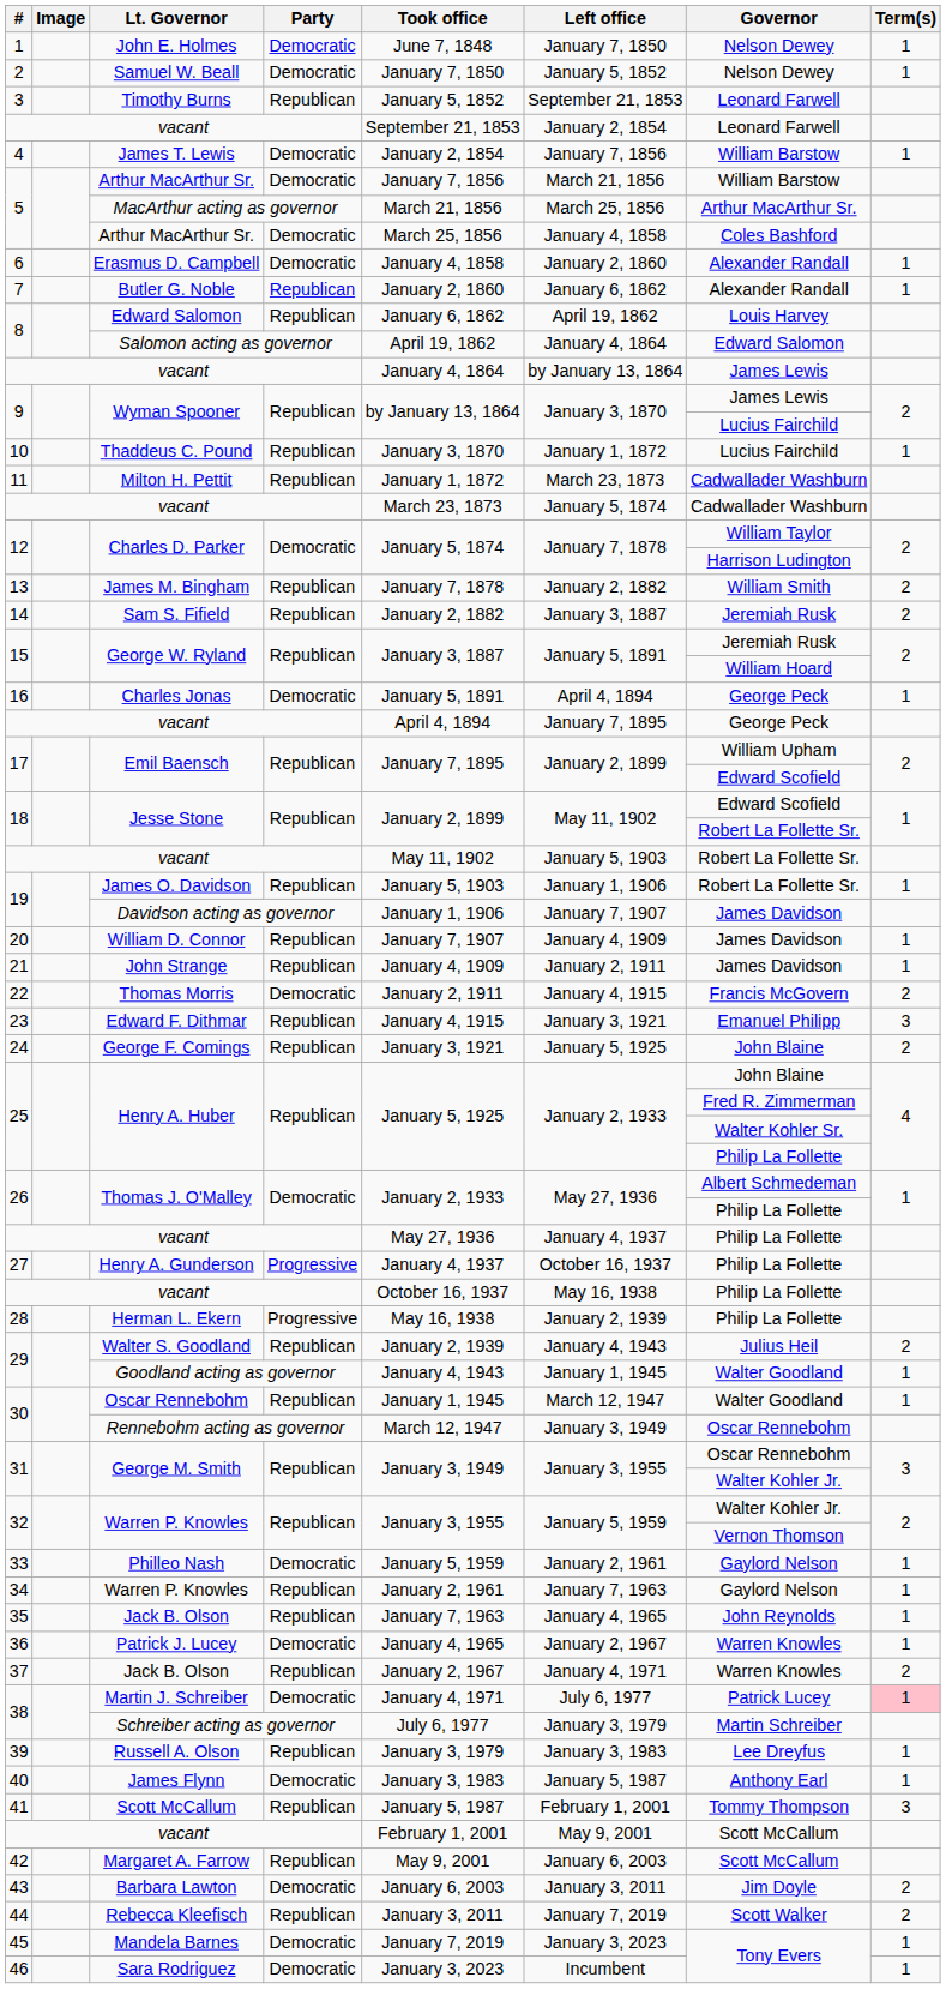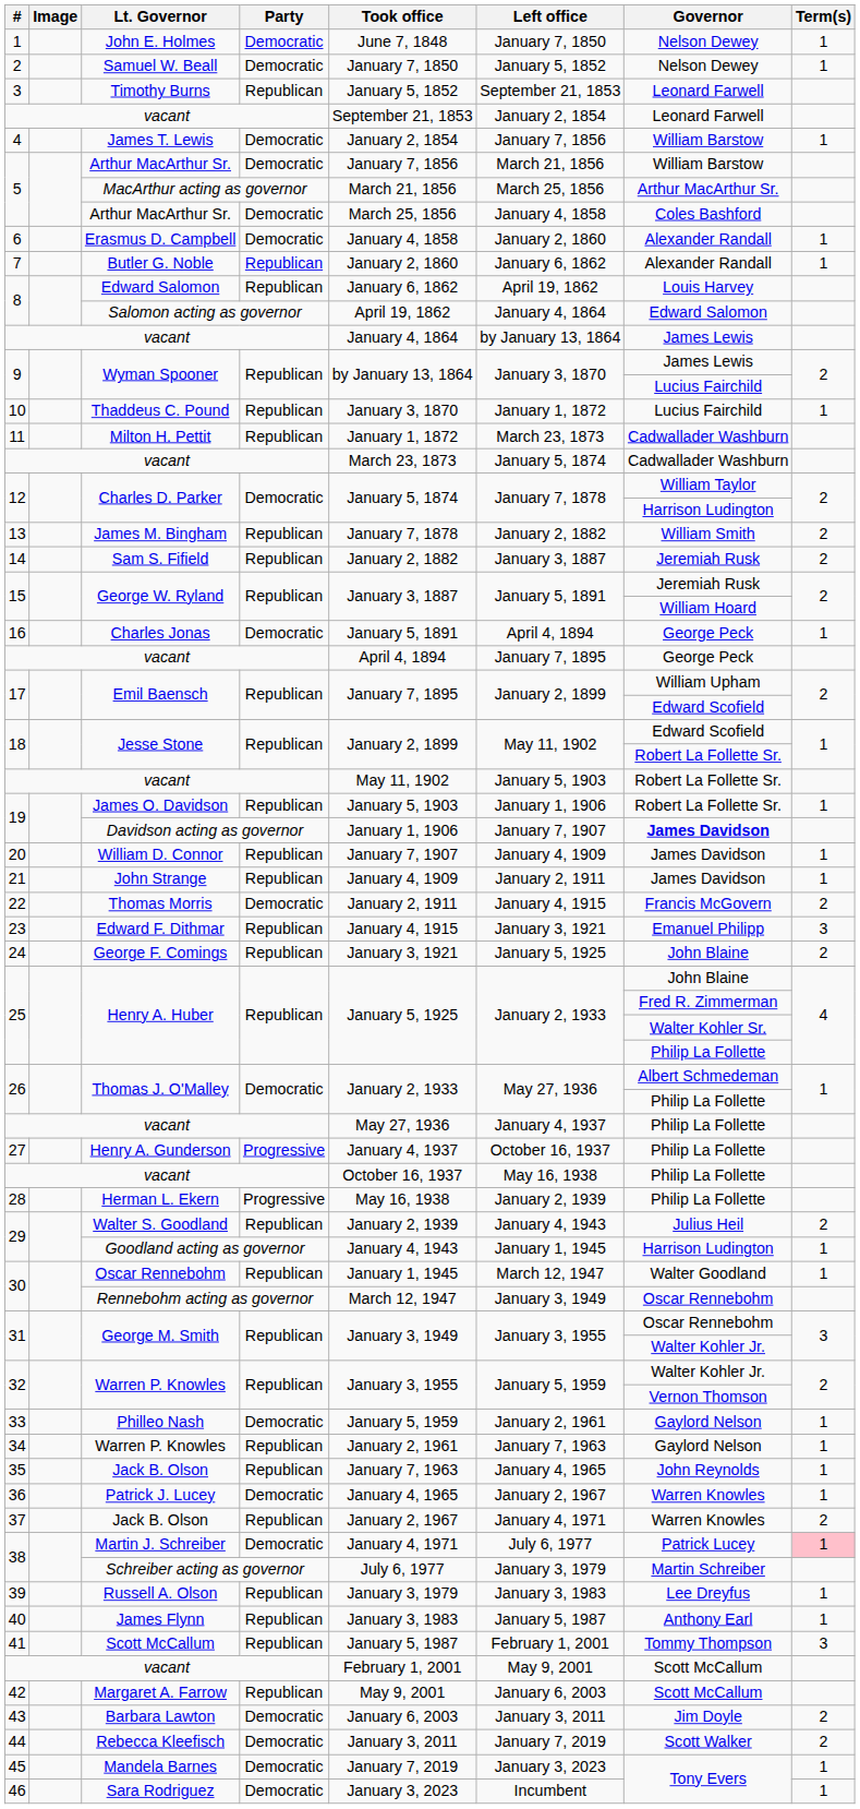 <table class="wikitable" style="text-align:center;">
 <tr>
 <th>#</th>
 <th>Image</th>
 <th>Lt. Governor</th>
 <th>Party</th>
 <th>Took office</th>
 <th>Left office</th>
 <th>Governor</th>
 <th>Term(s)<br></th>
 </tr>
 <tr>
 <td>1</td>
 <td></td>
 <td><a href='#'>John E. Holmes</a></td>
 <td><a href='#'>Democratic</a></td>
 <td>June 7, 1848</td>
 <td>January 7, 1850</td>
 <td><a href='#'>Nelson Dewey</a></td>
 <td>1<br></td>
 </tr>
 <tr>
 <td>2</td>
 <td></td>
 <td><a href='#'>Samuel W. Beall</a></td>
 <td>Democratic</td>
 <td>January 7, 1850</td>
 <td>January 5, 1852</td>
 <td>Nelson Dewey</td>
 <td>1<br></td>
 </tr>
 <tr>
 <td>3</td>
 <td></td>
 <td><a href='#'>Timothy Burns</a></td>
 <td>Republican</td>
 <td>January 5, 1852</td>
 <td>September 21, 1853</td>
 <td><a href='#'>Leonard Farwell</a></td>
 <td><small></small><br></td>
 </tr>
 <tr>
 <td colspan="4"><em>vacant</em></td>
 <td>September 21, 1853</td>
 <td>January 2, 1854</td>
 <td>Leonard Farwell</td>
 <td><small></small><br></td>
 </tr>
 <tr>
 <td>4</td>
 <td></td>
 <td><a href='#'>James T. Lewis</a></td>
 <td>Democratic</td>
 <td>January 2, 1854</td>
 <td>January 7, 1856</td>
 <td><a href='#'>William Barstow</a></td>
 <td>1<br></td>
 </tr>
 <tr>
 <td rowspan="3">5</td>
 <td rowspan="3"></td>
 <td><a href='#'>Arthur MacArthur Sr.</a></td>
 <td>Democratic</td>
 <td>January 7, 1856</td>
 <td>March 21, 1856</td>
 <td>William Barstow</td>
 <td><small></small></td>
 </tr>
 <tr>
 <td colspan="2"><em>MacArthur acting as governor</em></td>
 <td>March 21, 1856</td>
 <td>March 25, 1856</td>
 <td><a href='#'>Arthur MacArthur Sr.</a></td>
 <td><small></small></td>
 </tr>
 <tr>
 <td>Arthur MacArthur Sr.</td>
 <td>Democratic</td>
 <td>March 25, 1856</td>
 <td>January 4, 1858</td>
 <td><a href='#'>Coles Bashford</a></td>
 <td><small></small><br></td>
 </tr>
 <tr>
 <td>6</td>
 <td></td>
 <td><a href='#'>Erasmus D. Campbell</a></td>
 <td>Democratic</td>
 <td>January 4, 1858</td>
 <td>January 2, 1860</td>
 <td><a href='#'>Alexander Randall</a></td>
 <td>1<br></td>
 </tr>
 <tr>
 <td>7</td>
 <td></td>
 <td><a href='#'>Butler G. Noble</a></td>
 <td><a href='#'>Republican</a></td>
 <td>January 2, 1860</td>
 <td>January 6, 1862</td>
 <td>Alexander Randall</td>
 <td>1<br></td>
 </tr>
 <tr>
 <td rowspan="2">8</td>
 <td rowspan="2"></td>
 <td><a href='#'>Edward Salomon</a></td>
 <td>Republican</td>
 <td>January 6, 1862</td>
 <td>April 19, 1862</td>
 <td><a href='#'>Louis Harvey</a></td>
 <td><small></small></td>
 </tr>
 <tr>
 <td colspan="2"><em>Salomon acting as governor</em></td>
 <td>April 19, 1862</td>
 <td>January 4, 1864</td>
 <td><a href='#'>Edward Salomon</a></td>
 <td><small></small><br></td>
 </tr>
 <tr>
 <td colspan="4"><em>vacant</em></td>
 <td>January 4, 1864</td>
 <td>by January 13, 1864</td>
 <td><a href='#'>James Lewis</a></td>
 <td><small></small><br></td>
 </tr>
 <tr>
 <td rowspan="2">9</td>
 <td rowspan="2"></td>
 <td rowspan="2"><a href='#'>Wyman Spooner</a></td>
 <td rowspan="2">Republican</td>
 <td rowspan="2">by January 13, 1864</td>
 <td rowspan="2">January 3, 1870</td>
 <td>James Lewis</td>
 <td rowspan="2">2<small></small></td>
 </tr>
 <tr>
 <td><a href='#'>Lucius Fairchild</a><br></td>
 </tr>
 <tr>
 <td>10</td>
 <td></td>
 <td><a href='#'>Thaddeus C. Pound</a></td>
 <td>Republican</td>
 <td>January 3, 1870</td>
 <td>January 1, 1872</td>
 <td>Lucius Fairchild</td>
 <td>1<br></td>
 </tr>
 <tr>
 <td>11</td>
 <td></td>
 <td><a href='#'>Milton H. Pettit</a></td>
 <td>Republican</td>
 <td>January 1, 1872</td>
 <td>March 23, 1873</td>
 <td><a href='#'>Cadwallader Washburn</a></td>
 <td><small></small><br></td>
 </tr>
 <tr>
 <td colspan="4"><em>vacant</em></td>
 <td>March 23, 1873</td>
 <td>January 5, 1874</td>
 <td>Cadwallader Washburn</td>
 <td><small></small><br></td>
 </tr>
 <tr>
 <td rowspan="2">12</td>
 <td rowspan="2"></td>
 <td rowspan="2"><a href='#'>Charles D. Parker</a></td>
 <td rowspan="2">Democratic</td>
 <td rowspan="2">January 5, 1874</td>
 <td rowspan="2">January 7, 1878</td>
 <td><a href='#'>William Taylor</a></td>
 <td rowspan="2">2</td>
 </tr>
 <tr>
 <td><a href='#'>Harrison Ludington</a><br></td>
 </tr>
 <tr>
 <td>13</td>
 <td></td>
 <td><a href='#'>James M. Bingham</a></td>
 <td>Republican</td>
 <td>January 7, 1878</td>
 <td>January 2, 1882</td>
 <td><a href='#'>William Smith</a></td>
 <td>2<br></td>
 </tr>
 <tr>
 <td>14</td>
 <td></td>
 <td><a href='#'>Sam S. Fifield</a></td>
 <td>Republican</td>
 <td>January 2, 1882</td>
 <td>January 3, 1887</td>
 <td><a href='#'>Jeremiah Rusk</a></td>
 <td>2<br></td>
 </tr>
 <tr>
 <td rowspan="2">15</td>
 <td rowspan="2"></td>
 <td rowspan="2"><a href='#'>George W. Ryland</a></td>
 <td rowspan="2">Republican</td>
 <td rowspan="2">January 3, 1887</td>
 <td rowspan="2">January 5, 1891</td>
 <td>Jeremiah Rusk</td>
 <td rowspan="2">2</td>
 </tr>
 <tr>
 <td><a href='#'>William Hoard</a><br></td>
 </tr>
 <tr>
 <td>16</td>
 <td></td>
 <td><a href='#'>Charles Jonas</a></td>
 <td>Democratic</td>
 <td>January 5, 1891</td>
 <td>April 4, 1894</td>
 <td><a href='#'>George Peck</a></td>
 <td>1<small></small><br></td>
 </tr>
 <tr>
 <td colspan="4"><em>vacant</em></td>
 <td>April 4, 1894</td>
 <td>January 7, 1895</td>
 <td>George Peck</td>
 <td><small></small><br></td>
 </tr>
 <tr>
 <td rowspan="2">17</td>
 <td rowspan="2"></td>
 <td rowspan="2"><a href='#'>Emil Baensch</a></td>
 <td rowspan="2">Republican</td>
 <td rowspan="2">January 7, 1895</td>
 <td rowspan="2">January 2, 1899</td>
 <td>William Upham</td>
 <td rowspan="2">2</td>
 </tr>
 <tr>
 <td><a href='#'>Edward Scofield</a><br></td>
 </tr>
 <tr>
 <td rowspan="2">18</td>
 <td rowspan="2"></td>
 <td rowspan="2"><a href='#'>Jesse Stone</a></td>
 <td rowspan="2">Republican</td>
 <td rowspan="2">January 2, 1899</td>
 <td rowspan="2">May 11, 1902</td>
 <td>Edward Scofield</td>
 <td rowspan="2">1<small></small></td>
 </tr>
 <tr>
 <td><a href='#'>Robert La Follette Sr.</a><br></td>
 </tr>
 <tr>
 <td colspan="4"><em>vacant</em></td>
 <td>May 11, 1902</td>
 <td>January 5, 1903</td>
 <td>Robert La Follette Sr.</td>
 <td><small></small><br></td>
 </tr>
 <tr>
 <td rowspan="2">19</td>
 <td rowspan="2"></td>
 <td><a href='#'>James O. Davidson</a></td>
 <td>Republican</td>
 <td>January 5, 1903</td>
 <td>January 1, 1906</td>
 <td>Robert La Follette Sr.</td>
 <td>1<small></small></td>
 </tr>
 <tr>
 <td colspan="2"><em>Davidson acting as governor</em></td>
 <td>January 1, 1906</td>
 <td>January 7, 1907</td>
-<td><a href='#'>James Davidson</a></td>
+<td><strong><a href='#'>James Davidson</a></strong></td>
 <td><small></small><br></td>
 </tr>
 <tr>
 <td>20</td>
 <td></td>
 <td><a href='#'>William D. Connor</a></td>
 <td>Republican</td>
 <td>January 7, 1907</td>
 <td>January 4, 1909</td>
 <td>James Davidson</td>
 <td>1<br></td>
 </tr>
 <tr>
 <td>21</td>
 <td></td>
 <td><a href='#'>John Strange</a></td>
 <td>Republican</td>
 <td>January 4, 1909</td>
 <td>January 2, 1911</td>
 <td>James Davidson</td>
 <td>1<br></td>
 </tr>
 <tr>
 <td>22</td>
 <td></td>
 <td><a href='#'>Thomas Morris</a></td>
 <td>Democratic</td>
 <td>January 2, 1911</td>
 <td>January 4, 1915</td>
 <td><a href='#'>Francis McGovern</a></td>
 <td>2<br></td>
 </tr>
 <tr>
 <td>23</td>
 <td></td>
 <td><a href='#'>Edward F. Dithmar</a></td>
 <td>Republican</td>
 <td>January 4, 1915</td>
 <td>January 3, 1921</td>
 <td><a href='#'>Emanuel Philipp</a></td>
 <td>3<br></td>
 </tr>
 <tr>
 <td>24</td>
 <td></td>
 <td><a href='#'>George F. Comings</a></td>
 <td>Republican</td>
 <td>January 3, 1921</td>
 <td>January 5, 1925</td>
 <td><a href='#'>John Blaine</a></td>
 <td>2<br></td>
 </tr>
 <tr>
 <td rowspan="4">25</td>
 <td rowspan="4"></td>
 <td rowspan="4"><a href='#'>Henry A. Huber</a></td>
 <td rowspan="4">Republican</td>
 <td rowspan="4">January 5, 1925</td>
 <td rowspan="4">January 2, 1933</td>
 <td>John Blaine</td>
 <td rowspan="4">4</td>
 </tr>
 <tr>
 <td><a href='#'>Fred R. Zimmerman</a></td>
 </tr>
 <tr>
 <td><a href='#'>Walter Kohler Sr.</a></td>
 </tr>
 <tr>
 <td><a href='#'>Philip La Follette</a><br></td>
 </tr>
 <tr>
 <td rowspan="2">26</td>
 <td rowspan="2"></td>
 <td rowspan="2"><a href='#'>Thomas J. O'Malley</a></td>
 <td rowspan="2">Democratic</td>
 <td rowspan="2">January 2, 1933</td>
 <td rowspan="2">May 27, 1936</td>
 <td><a href='#'>Albert Schmedeman</a></td>
 <td rowspan="2">1<small></small></td>
 </tr>
 <tr>
 <td>Philip La Follette<br></td>
 </tr>
 <tr>
 <td colspan="4"><em>vacant</em></td>
 <td>May 27, 1936</td>
 <td>January 4, 1937</td>
 <td>Philip La Follette</td>
 <td><small></small><br></td>
 </tr>
 <tr>
 <td>27</td>
 <td></td>
 <td><a href='#'>Henry A. Gunderson</a></td>
 <td><a href='#'>Progressive</a></td>
 <td>January 4, 1937</td>
 <td>October 16, 1937</td>
 <td>Philip La Follette</td>
 <td><small></small><br></td>
 </tr>
 <tr>
 <td colspan="4"><em>vacant</em></td>
 <td>October 16, 1937</td>
 <td>May 16, 1938</td>
 <td>Philip La Follette</td>
 <td><small></small><br></td>
 </tr>
 <tr>
 <td>28</td>
 <td></td>
 <td><a href='#'>Herman L. Ekern</a></td>
 <td>Progressive</td>
 <td>May 16, 1938</td>
 <td>January 2, 1939</td>
 <td>Philip La Follette</td>
 <td><small></small><br></td>
 </tr>
 <tr>
 <td rowspan="2">29</td>
 <td rowspan="2"></td>
 <td><a href='#'>Walter S. Goodland</a></td>
 <td>Republican</td>
 <td>January 2, 1939</td>
 <td>January 4, 1943</td>
 <td><a href='#'>Julius Heil</a></td>
 <td>2</td>
 </tr>
 <tr>
 <td colspan="2"><em>Goodland acting as governor</em></td>
 <td>January 4, 1943</td>
 <td>January 1, 1945</td>
-<td><a href='#'>Walter Goodland</a></td>
+<td><a href='#'>Harrison Ludington</a><br></td>
 <td>1</td>
 </tr>
 <tr>
 <td rowspan="2">30</td>
 <td rowspan="2"></td>
 <td><a href='#'>Oscar Rennebohm</a></td>
 <td>Republican</td>
 <td>January 1, 1945</td>
 <td>March 12, 1947</td>
 <td>Walter Goodland</td>
 <td>1<small></small></td>
 </tr>
 <tr>
 <td colspan="2"><em>Rennebohm acting as governor</em></td>
 <td>March 12, 1947</td>
 <td>January 3, 1949</td>
 <td><a href='#'>Oscar Rennebohm</a></td>
 <td><small></small><br></td>
 </tr>
 <tr>
 <td rowspan="2">31</td>
 <td rowspan="2"></td>
 <td rowspan="2"><a href='#'>George M. Smith</a></td>
 <td rowspan="2">Republican</td>
 <td rowspan="2">January 3, 1949</td>
 <td rowspan="2">January 3, 1955</td>
 <td>Oscar Rennebohm</td>
 <td rowspan="2">3</td>
 </tr>
 <tr>
 <td><a href='#'>Walter Kohler Jr.</a><br></td>
 </tr>
 <tr>
 <td rowspan="2">32</td>
 <td rowspan="2"></td>
 <td rowspan="2"><a href='#'>Warren P. Knowles</a></td>
 <td rowspan="2">Republican</td>
 <td rowspan="2">January 3, 1955</td>
 <td rowspan="2">January 5, 1959</td>
 <td>Walter Kohler Jr.</td>
 <td rowspan="2">2</td>
 </tr>
 <tr>
 <td><a href='#'>Vernon Thomson</a><br></td>
 </tr>
 <tr>
 <td>33</td>
 <td></td>
 <td><a href='#'>Philleo Nash</a></td>
 <td>Democratic</td>
 <td>January 5, 1959</td>
 <td>January 2, 1961</td>
 <td><a href='#'>Gaylord Nelson</a></td>
 <td>1<br></td>
 </tr>
 <tr>
 <td>34</td>
 <td></td>
 <td>Warren P. Knowles</td>
 <td>Republican</td>
 <td>January 2, 1961</td>
 <td>January 7, 1963</td>
 <td>Gaylord Nelson</td>
 <td>1<br></td>
 </tr>
 <tr>
 <td>35</td>
 <td></td>
 <td><a href='#'>Jack B. Olson</a></td>
 <td>Republican</td>
 <td>January 7, 1963</td>
 <td>January 4, 1965</td>
 <td><a href='#'>John Reynolds</a></td>
 <td>1<br></td>
 </tr>
 <tr>
 <td>36</td>
 <td></td>
 <td><a href='#'>Patrick J. Lucey</a></td>
 <td>Democratic</td>
 <td>January 4, 1965</td>
 <td>January 2, 1967</td>
 <td><a href='#'>Warren Knowles</a></td>
 <td>1<br></td>
 </tr>
 <tr>
 <td>37</td>
 <td></td>
 <td>Jack B. Olson</td>
 <td>Republican</td>
 <td>January 2, 1967</td>
 <td>January 4, 1971</td>
 <td>Warren Knowles</td>
 <td>2<br></td>
 </tr>
 <tr>
 <td rowspan="2">38</td>
 <td rowspan="2"></td>
 <td><a href='#'>Martin J. Schreiber</a></td>
 <td>Democratic</td>
 <td>January 4, 1971</td>
 <td>July 6, 1977</td>
 <td><a href='#'>Patrick Lucey</a></td>
 <td style="background: pink;">1<small></small></td>
 </tr>
 <tr>
 <td colspan="2"><em>Schreiber acting as governor</em></td>
 <td>July 6, 1977</td>
 <td>January 3, 1979</td>
 <td><a href='#'>Martin Schreiber</a></td>
 <td><small></small><br></td>
 </tr>
 <tr>
 <td>39</td>
 <td></td>
 <td><a href='#'>Russell A. Olson</a></td>
 <td>Republican</td>
 <td>January 3, 1979</td>
 <td>January 3, 1983</td>
 <td><a href='#'>Lee Dreyfus</a></td>
 <td>1<br></td>
 </tr>
 <tr>
 <td>40</td>
 <td></td>
 <td><a href='#'>James Flynn</a></td>
-<td>Democratic</td>
+<td>Republican</td>
 <td>January 3, 1983</td>
 <td>January 5, 1987</td>
 <td><a href='#'>Anthony Earl</a></td>
 <td>1<br></td>
 </tr>
 <tr>
 <td>41</td>
 <td></td>
 <td><a href='#'>Scott McCallum</a></td>
 <td>Republican</td>
 <td>January 5, 1987</td>
 <td>February 1, 2001</td>
 <td><a href='#'>Tommy Thompson</a></td>
 <td>3<small></small><br></td>
 </tr>
 <tr>
 <td colspan="4"><em>vacant</em></td>
 <td>February 1, 2001</td>
 <td>May 9, 2001</td>
 <td>Scott McCallum</td>
 <td><small></small><br></td>
 </tr>
 <tr>
 <td>42</td>
 <td></td>
 <td><a href='#'>Margaret A. Farrow</a></td>
 <td>Republican</td>
 <td>May 9, 2001</td>
 <td>January 6, 2003</td>
 <td><a href='#'>Scott McCallum</a></td>
 <td><small></small><br></td>
 </tr>
 <tr>
 <td>43</td>
 <td></td>
 <td><a href='#'>Barbara Lawton</a></td>
 <td>Democratic</td>
 <td>January 6, 2003</td>
 <td>January 3, 2011</td>
 <td><a href='#'>Jim Doyle</a></td>
 <td>2<br></td>
 </tr>
 <tr>
 <td>44</td>
 <td></td>
 <td><a href='#'>Rebecca Kleefisch</a></td>
-<td>Republican</td>
+<td>Democratic</td>
 <td>January 3, 2011</td>
 <td>January 7, 2019</td>
 <td><a href='#'>Scott Walker</a></td>
 <td>2</td>
 </tr>
 <tr>
 <td>45</td>
 <td></td>
 <td><a href='#'>Mandela Barnes</a></td>
 <td>Democratic</td>
 <td>January 7, 2019</td>
 <td>January 3, 2023</td>
 <td rowspan="2"><a href='#'>Tony Evers</a></td>
 <td>1</td>
 </tr>
 <tr>
 <td>46</td>
 <td></td>
 <td><a href='#'>Sara Rodriguez</a></td>
 <td>Democratic</td>
 <td>January 3, 2023</td>
 <td>Incumbent</td>
 <td>1</td>
 </tr>
 </table>
